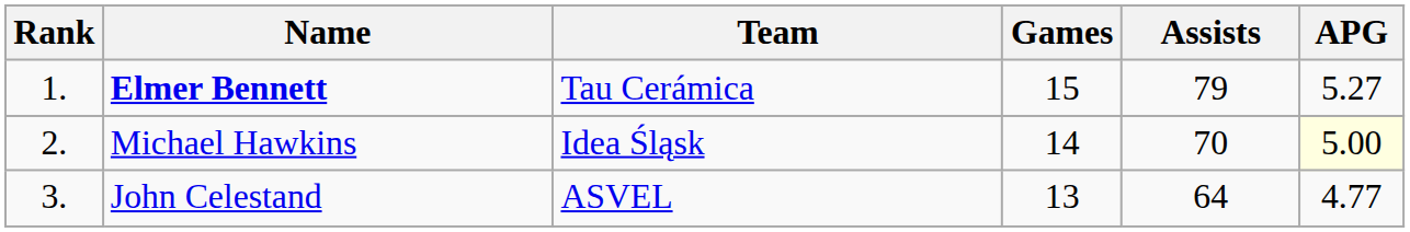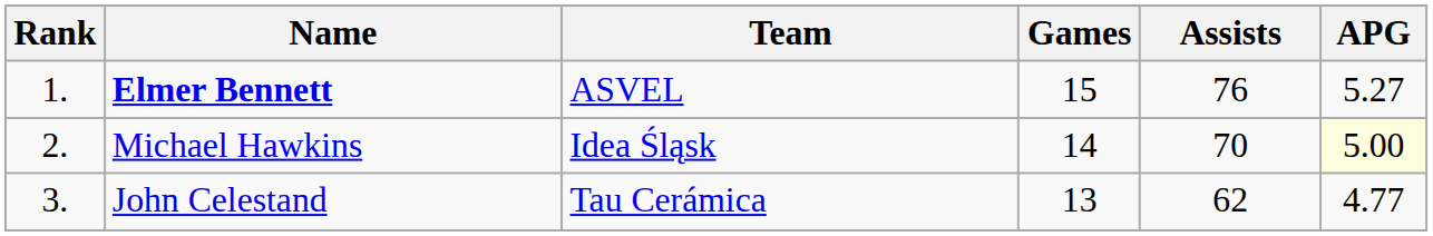 <table class="wikitable sortable" style="text-align: center">
 <tr>
 <th>Rank</th>
 <th width=200>Name</th>
 <th width=200>Team</th>
 <th>Games</th>
 <th width=75>Assists</th>
 <th width=40>APG</th>
 </tr>
 <tr>
 <td>1.</td>
 <td align="left"> <strong><a href='#'>Elmer Bennett</a></strong></td>
-<td align="left"> <a href='#'>Tau Cerámica</a></td>
+<td align="left"> <a href='#'>ASVEL</a></td>
 <td>15</td>
-<td>79</td>
+<td>76</td>
 <td>5.27</td>
 </tr>
 <tr>
 <td>2.</td>
 <td align="left"> <a href='#'>Michael Hawkins</a></td>
 <td align="left"> <a href='#'>Idea Śląsk</a></td>
 <td>14</td>
 <td>70</td>
 <td style="background: lightyellow;">5.00</td>
 </tr>
 <tr>
 <td>3.</td>
 <td align="left"> <a href='#'>John Celestand</a></td>
-<td align="left"> <a href='#'>ASVEL</a></td>
+<td align="left"> <a href='#'>Tau Cerámica</a></td>
 <td>13</td>
-<td>64</td>
+<td>62</td>
 <td>4.77</td>
 </tr>
 </table>
